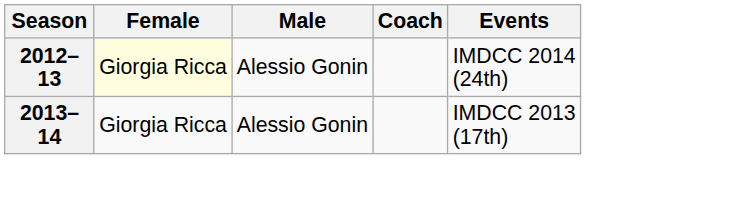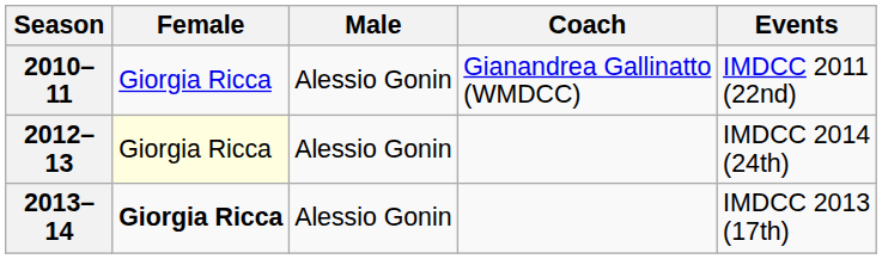 <table class="wikitable">
 <tr>
 <th scope="col" width="60">Season</th>
 <th scope="col">Female</th>
 <th scope="col">Male</th>
 <th scope="col">Coach</th>
 <th scope="col">Events</th>
+</tr>
+<tr>
+<th scope="row">2010–11</th>
+<td><a href='#'>Giorgia Ricca</a></td>
+<td>Alessio Gonin</td>
+<td><a href='#'>Gianandrea Gallinatto</a><br>(WMDCC)</td>
+<td><a href='#'>IMDCC</a> 2011 <br> (22nd)</td>
 </tr>
 <tr>
 <th scope="row">2012–13</th>
 <td style="background: lightyellow;">Giorgia Ricca</td>
 <td>Alessio Gonin</td>
 <td></td>
 <td>IMDCC 2014 <br> (24th)</td>
 </tr>
 <tr>
 <th scope="row">2013–14</th>
-<td>Giorgia Ricca</td>
+<td><strong>Giorgia Ricca</strong></td>
 <td>Alessio Gonin</td>
 <td></td>
 <td>IMDCC 2013 <br> (17th)</td>
 </tr>
 </table>
